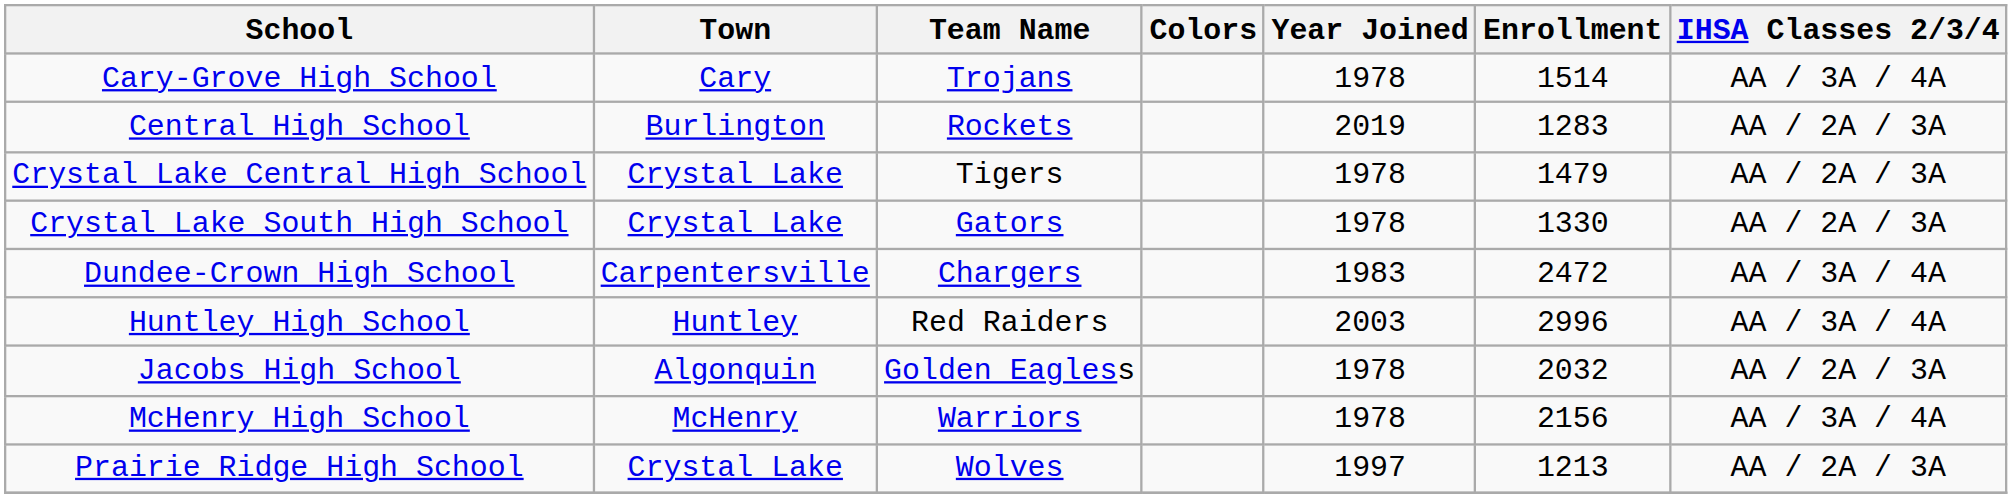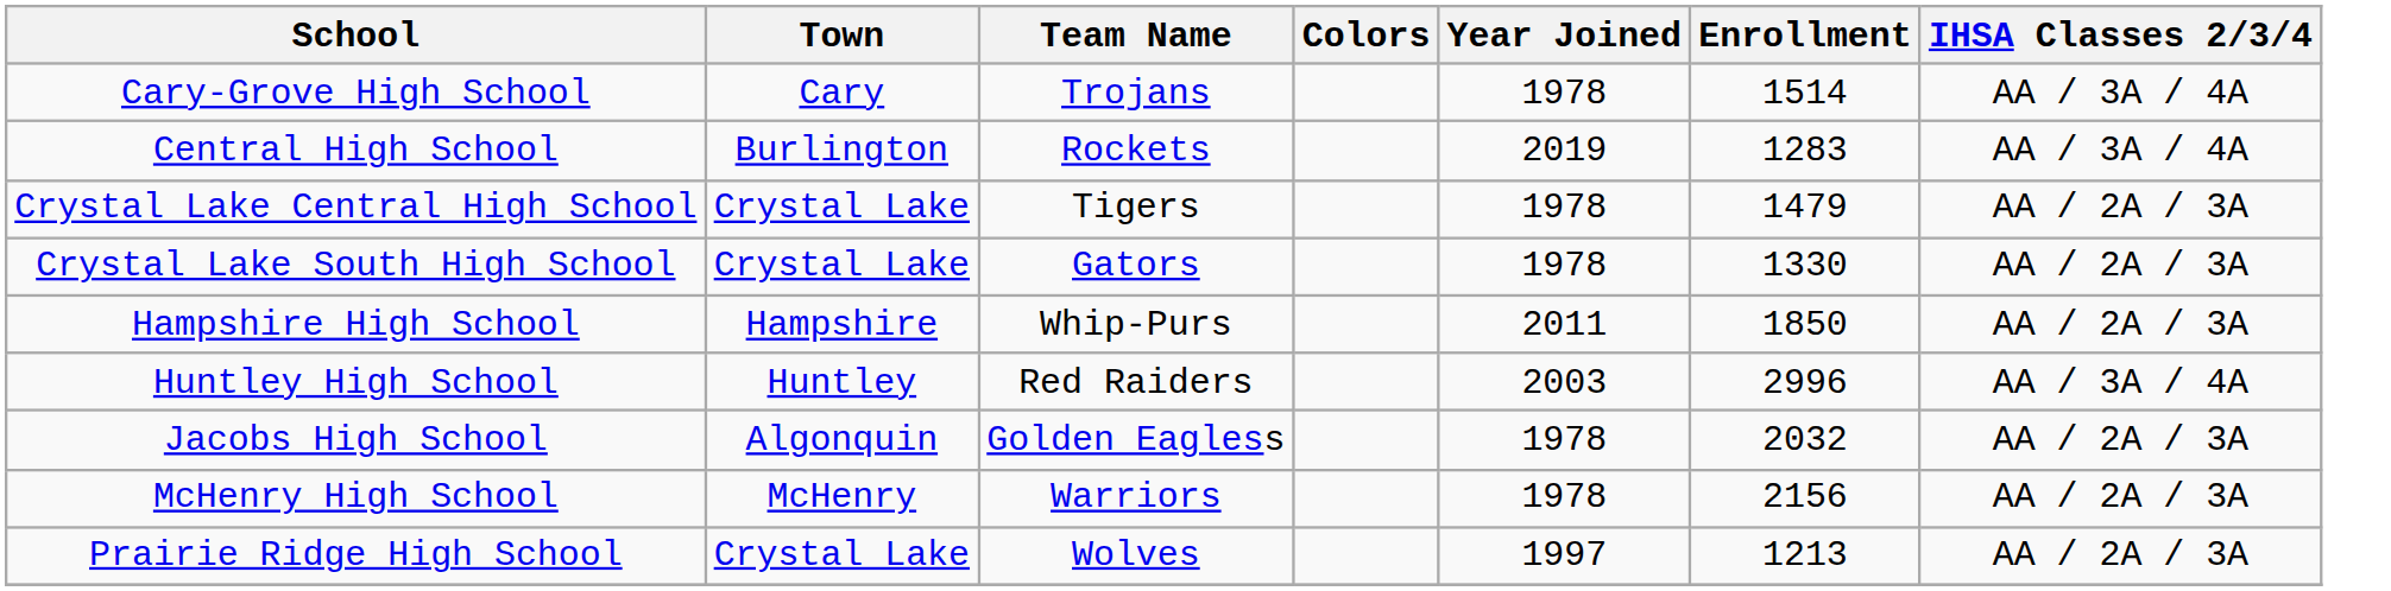 <table class="wikitable sortable" style="text-align:center;">
 <tr>
 <th>School</th>
 <th class="unsortable">Town</th>
 <th class="unsortable">Team Name</th>
 <th class="unsortable">Colors</th>
 <th>Year Joined</th>
 <th>Enrollment</th>
 <th class="unsortable"><a href='#'>IHSA</a> Classes 2/3/4</th>
 </tr>
 <tr>
 <td><a href='#'>Cary-Grove High School</a></td>
 <td><a href='#'>Cary</a></td>
 <td><a href='#'>Trojans</a></td>
 <td> </td>
 <td>1978</td>
 <td>1514</td>
 <td>AA / 3A / 4A</td>
 </tr>
 <tr>
 <td><a href='#'>Central High School</a></td>
 <td><a href='#'>Burlington</a></td>
 <td><a href='#'>Rockets</a></td>
 <td> </td>
 <td>2019</td>
 <td>1283</td>
-<td>AA / 2A / 3A</td>
+<td>AA / 3A / 4A</td>
 </tr>
 <tr>
 <td><a href='#'>Crystal Lake Central High School</a></td>
 <td><a href='#'>Crystal Lake</a></td>
 <td>Tigers</td>
 <td> </td>
 <td>1978</td>
 <td>1479</td>
 <td>AA / 2A / 3A</td>
 </tr>
 <tr>
 <td><a href='#'>Crystal Lake South High School</a></td>
 <td><a href='#'>Crystal Lake</a></td>
 <td><a href='#'>Gators</a></td>
 <td>  </td>
 <td>1978</td>
 <td>1330</td>
 <td>AA / 2A / 3A</td>
 </tr>
 <tr>
-<td><a href='#'>Dundee-Crown High School</a></td>
-<td><a href='#'>Carpentersville</a></td>
-<td><a href='#'>Chargers</a></td>
+<td><a href='#'>Hampshire High School</a></td>
+<td><a href='#'>Hampshire</a></td>
+<td>Whip-Purs</td>
 <td> </td>
-<td>1983</td>
-<td>2472</td>
-<td>AA / 3A / 4A</td>
+<td>2011</td>
+<td>1850</td>
+<td>AA / 2A / 3A</td>
 </tr>
 <tr>
 <td><a href='#'>Huntley High School</a></td>
 <td><a href='#'>Huntley</a></td>
 <td Raid (military)>Red Raiders</td>
 <td>  </td>
 <td>2003</td>
 <td>2996</td>
 <td>AA / 3A / 4A</td>
 </tr>
 <tr>
 <td><a href='#'>Jacobs High School</a></td>
 <td><a href='#'>Algonquin</a></td>
 <td><a href='#'>Golden Eagles</a>s</td>
 <td> </td>
 <td>1978</td>
 <td>2032</td>
 <td>AA / 2A / 3A</td>
 </tr>
 <tr>
 <td><a href='#'>McHenry High School</a></td>
 <td><a href='#'>McHenry</a></td>
 <td><a href='#'>Warriors</a></td>
 <td> </td>
 <td>1978</td>
 <td>2156</td>
-<td>AA / 3A / 4A</td>
+<td>AA / 2A / 3A</td>
 </tr>
 <tr>
 <td><a href='#'>Prairie Ridge High School</a></td>
 <td><a href='#'>Crystal Lake</a></td>
 <td><a href='#'>Wolves</a></td>
 <td> </td>
 <td>1997</td>
 <td>1213</td>
 <td>AA / 2A / 3A</td>
 </tr>
 <tr>
 </tr>
 </table>
